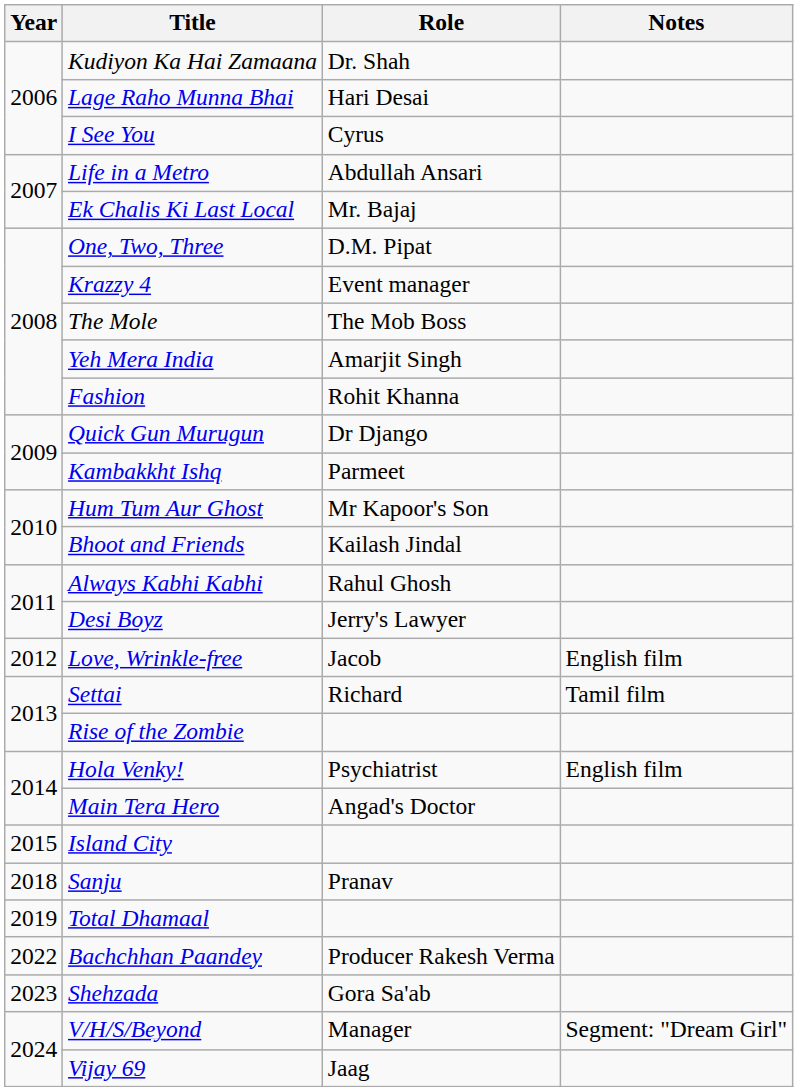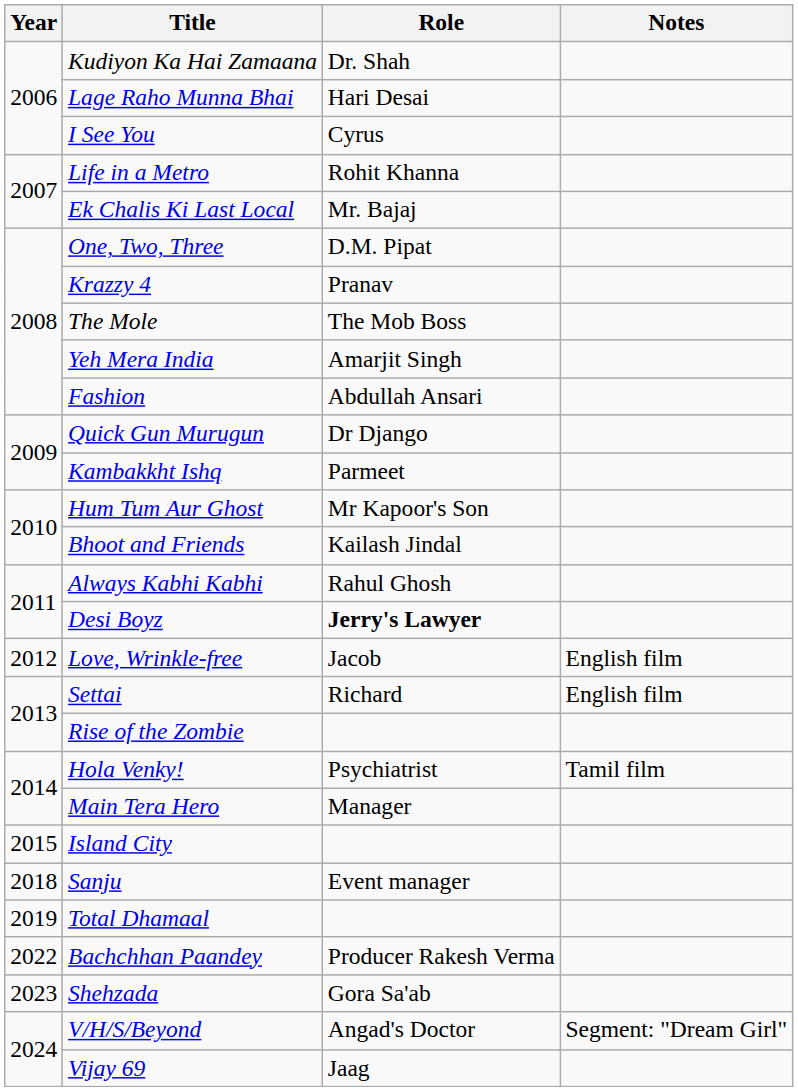 <table class="wikitable">
 <tr>
 <th>Year</th>
 <th>Title</th>
 <th>Role</th>
 <th>Notes</th>
 </tr>
 <tr>
 <td rowspan="3">2006</td>
 <td><em>Kudiyon Ka Hai Zamaana</em></td>
 <td>Dr. Shah</td>
 <td></td>
 </tr>
 <tr>
 <td><em><a href='#'>Lage Raho Munna Bhai</a></em></td>
 <td>Hari Desai</td>
 <td></td>
 </tr>
 <tr>
 <td><em><a href='#'>I See You</a></em></td>
 <td>Cyrus</td>
 <td></td>
 </tr>
 <tr>
 <td rowspan="2">2007</td>
 <td><em><a href='#'>Life in a Metro</a></em></td>
-<td>Abdullah Ansari</td>
+<td>Rohit Khanna</td>
 <td></td>
 </tr>
 <tr>
 <td><em><a href='#'>Ek Chalis Ki Last Local</a></em></td>
 <td>Mr. Bajaj</td>
 <td></td>
 </tr>
 <tr>
 <td rowspan="5">2008</td>
 <td><em><a href='#'>One, Two, Three</a></em></td>
 <td>D.M. Pipat</td>
 <td></td>
 </tr>
 <tr>
 <td><em><a href='#'>Krazzy 4</a></em></td>
-<td>Event manager</td>
+<td>Pranav</td>
 <td></td>
 </tr>
 <tr>
 <td><em>The Mole</em></td>
 <td>The Mob Boss</td>
 <td></td>
 </tr>
 <tr>
 <td><em><a href='#'>Yeh Mera India</a></em></td>
 <td>Amarjit Singh</td>
 <td></td>
 </tr>
 <tr>
 <td><em><a href='#'>Fashion</a></em></td>
-<td>Rohit Khanna</td>
+<td>Abdullah Ansari</td>
 <td></td>
 </tr>
 <tr>
 <td rowspan="2">2009</td>
 <td><em><a href='#'>Quick Gun Murugun</a></em></td>
 <td>Dr Django</td>
 <td></td>
 </tr>
 <tr>
 <td><em><a href='#'>Kambakkht Ishq</a></em></td>
 <td>Parmeet</td>
 <td></td>
 </tr>
 <tr>
 <td rowspan="2">2010</td>
 <td><em><a href='#'>Hum Tum Aur Ghost</a></em></td>
 <td>Mr Kapoor's Son</td>
 <td></td>
 </tr>
 <tr>
 <td><em><a href='#'>Bhoot and Friends</a></em></td>
 <td>Kailash Jindal</td>
 <td></td>
 </tr>
 <tr>
 <td rowspan="2">2011</td>
 <td><em><a href='#'>Always Kabhi Kabhi</a></em></td>
 <td>Rahul Ghosh</td>
 <td></td>
 </tr>
 <tr>
 <td><em><a href='#'>Desi Boyz</a></em></td>
-<td>Jerry's Lawyer</td>
+<td><strong>Jerry's Lawyer</strong></td>
 <td></td>
 </tr>
 <tr>
 <td>2012</td>
 <td><em><a href='#'>Love, Wrinkle-free</a></em></td>
 <td>Jacob</td>
 <td>English film</td>
 </tr>
 <tr>
 <td rowspan="2">2013</td>
 <td><em><a href='#'>Settai</a></em></td>
 <td>Richard</td>
-<td>Tamil film</td>
+<td>English film</td>
 </tr>
 <tr>
 <td><em><a href='#'>Rise of the Zombie</a></em></td>
 <td></td>
 <td></td>
 </tr>
 <tr>
 <td rowspan="2">2014</td>
 <td><em><a href='#'>Hola Venky!</a></em></td>
 <td>Psychiatrist</td>
-<td>English film</td>
+<td>Tamil film</td>
 </tr>
 <tr>
 <td><em><a href='#'>Main Tera Hero</a></em></td>
-<td>Angad's Doctor</td>
+<td>Manager</td>
 <td></td>
 </tr>
 <tr>
 <td>2015</td>
 <td><em><a href='#'>Island City</a></em></td>
 <td></td>
 <td></td>
 </tr>
 <tr>
 <td>2018</td>
 <td><em><a href='#'>Sanju</a></em></td>
-<td>Pranav</td>
+<td>Event manager</td>
 <td></td>
 </tr>
 <tr>
 <td>2019</td>
 <td><em><a href='#'>Total Dhamaal</a></em></td>
 <td></td>
 <td></td>
 </tr>
 <tr>
 <td>2022</td>
 <td><em><a href='#'>Bachchhan Paandey</a></em></td>
 <td>Producer Rakesh Verma</td>
 <td></td>
 </tr>
 <tr>
 <td>2023</td>
 <td><em><a href='#'>Shehzada</a></em></td>
 <td>Gora Sa'ab</td>
 <td></td>
 </tr>
 <tr>
 <td rowspan="2">2024</td>
 <td><em><a href='#'>V/H/S/Beyond</a></em></td>
-<td>Manager</td>
+<td>Angad's Doctor</td>
 <td>Segment: "Dream Girl"</td>
 </tr>
 <tr>
 <td><em><a href='#'>Vijay 69</a></em></td>
 <td>Jaag</td>
 <td></td>
 </tr>
 <tr>
 </tr>
 </table>
